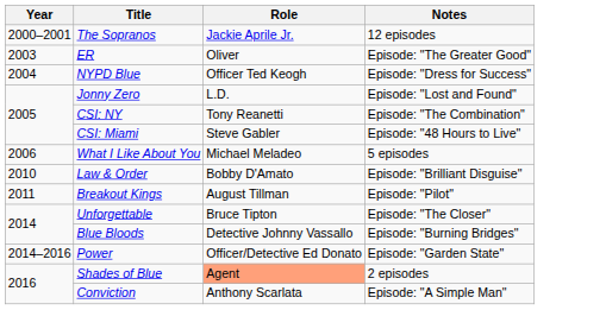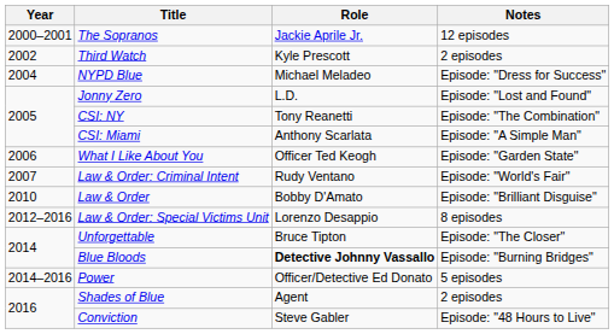 <table class="wikitable">
 <tr>
 <th>Year</th>
 <th>Title</th>
 <th>Role</th>
 <th>Notes</th>
 </tr>
 <tr>
 <td>2000–2001</td>
 <td><em><a href='#'>The Sopranos</a></em></td>
 <td><a href='#'>Jackie Aprile Jr.</a></td>
 <td>12 episodes</td>
 </tr>
 <tr>
-<td>2003</td>
-<td><a href='#'><em>ER</em></a></td>
-<td>Oliver</td>
-<td>Episode: "The Greater Good"</td>
+<td>2002</td>
+<td><em><a href='#'>Third Watch</a></em></td>
+<td>Kyle Prescott</td>
+<td>2 episodes</td>
 </tr>
 <tr>
 <td>2004</td>
 <td><em><a href='#'>NYPD Blue</a></em></td>
-<td>Officer Ted Keogh</td>
+<td>Michael Meladeo</td>
 <td>Episode: "Dress for Success"</td>
 </tr>
 <tr>
 <td rowspan="3">2005</td>
 <td><em><a href='#'>Jonny Zero</a></em></td>
 <td>L.D.</td>
 <td>Episode: "Lost and Found"</td>
 </tr>
 <tr>
 <td><em><a href='#'>CSI: NY</a></em></td>
 <td>Tony Reanetti</td>
 <td>Episode: "The Combination"</td>
 </tr>
 <tr>
 <td><em><a href='#'>CSI: Miami</a></em></td>
-<td>Steve Gabler</td>
-<td>Episode: "48 Hours to Live"</td>
+<td>Anthony Scarlata</td>
+<td>Episode: "A Simple Man"</td>
 </tr>
 <tr>
 <td>2006</td>
 <td><a href='#'><em>What I Like About You</em></a></td>
-<td>Michael Meladeo</td>
-<td>5 episodes</td>
+<td>Officer Ted Keogh</td>
+<td>Episode: "Garden State"</td>
+</tr>
+<tr>
+<td>2007</td>
+<td><em><a href='#'>Law & Order: Criminal Intent</a></em></td>
+<td>Rudy Ventano</td>
+<td>Episode: "World's Fair"</td>
 </tr>
 <tr>
 <td>2010</td>
 <td><em><a href='#'>Law & Order</a></em></td>
 <td>Bobby D'Amato</td>
 <td>Episode: "Brilliant Disguise"</td>
 </tr>
 <tr>
-<td>2011</td>
-<td><em><a href='#'>Breakout Kings</a></em></td>
-<td>August Tillman</td>
-<td>Episode: "Pilot"</td>
+<td>2012–2016</td>
+<td><em><a href='#'>Law & Order: Special Victims Unit</a></em></td>
+<td>Lorenzo Desappio</td>
+<td>8 episodes</td>
 </tr>
 <tr>
 <td rowspan="2">2014</td>
 <td><a href='#'><em>Unforgettable</em></a></td>
 <td>Bruce Tipton</td>
 <td>Episode: "The Closer"</td>
 </tr>
 <tr>
 <td><a href='#'><em>Blue Bloods</em></a></td>
-<td>Detective Johnny Vassallo</td>
+<td><strong>Detective Johnny Vassallo</strong></td>
 <td>Episode: "Burning Bridges"</td>
 </tr>
 <tr>
 <td>2014–2016</td>
 <td><a href='#'><em>Power</em></a></td>
 <td>Officer/Detective Ed Donato</td>
-<td>Episode: "Garden State"</td>
+<td>5 episodes</td>
 </tr>
 <tr>
 <td rowspan="2">2016</td>
 <td><em><a href='#'>Shades of Blue</a></em></td>
-<td style="background: lightsalmon;">Agent</td>
+<td>Agent</td>
 <td>2 episodes</td>
 </tr>
 <tr>
 <td><em><a href='#'>Conviction</a></em></td>
-<td>Anthony Scarlata</td>
-<td>Episode: "A Simple Man"</td>
+<td>Steve Gabler</td>
+<td>Episode: "48 Hours to Live"</td>
 </tr>
 </table>
